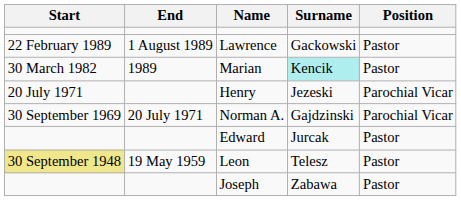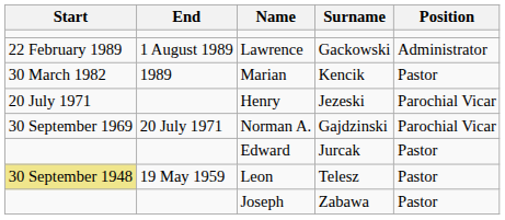 <table class="wikitable sortable" border="1">
 <tr>
 <th>Start</th>
 <th>End</th>
 <th>Name</th>
 <th>Surname</th>
 <th>Position</th>
 </tr>
 <tr>
 <td></td>
 <td></td>
 <td></td>
 <td></td>
 <td></td>
 </tr>
 <tr>
 <td>22 February 1989</td>
 <td>1 August 1989</td>
 <td>Lawrence</td>
 <td>Gackowski</td>
-<td>Pastor</td>
+<td>Administrator</td>
 </tr>
 <tr>
 <td>30 March 1982</td>
 <td>1989</td>
 <td>Marian</td>
-<td style="background: paleturquoise;">Kencik</td>
+<td>Kencik</td>
 <td>Pastor</td>
 </tr>
 <tr>
 <td>20 July 1971</td>
 <td></td>
 <td>Henry</td>
 <td>Jezeski</td>
 <td>Parochial Vicar</td>
 </tr>
 <tr>
 <td>30 September 1969</td>
 <td>20 July 1971</td>
 <td>Norman A.</td>
 <td>Gajdzinski</td>
 <td>Parochial Vicar</td>
 </tr>
 <tr>
 <td></td>
 <td></td>
 <td>Edward</td>
 <td>Jurcak</td>
 <td>Pastor</td>
 </tr>
 <tr>
 <td style="background: khaki;">30 September 1948</td>
 <td>19 May 1959</td>
 <td>Leon</td>
 <td>Telesz</td>
 <td>Pastor</td>
 </tr>
 <tr>
 <td></td>
 <td></td>
 <td>Joseph</td>
 <td>Zabawa</td>
 <td>Pastor</td>
 </tr>
 </table>
